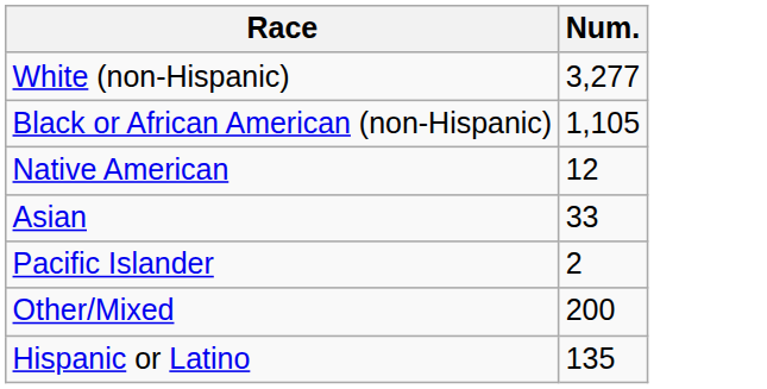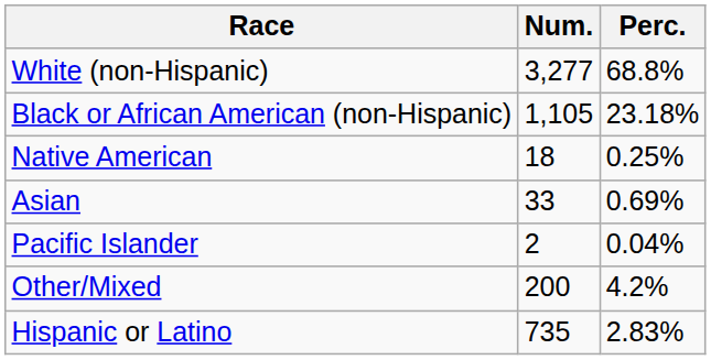 <table class="wikitable">
 <tr>
 <th>Race</th>
 <th>Num.</th>
+<th>Perc.</th>
 </tr>
 <tr>
 <td><a href='#'>White</a> (non-Hispanic)</td>
 <td>3,277</td>
+<td>68.8%</td>
 </tr>
 <tr>
 <td><a href='#'>Black or African American</a> (non-Hispanic)</td>
 <td>1,105</td>
+<td>23.18%</td>
 </tr>
 <tr>
 <td><a href='#'>Native American</a></td>
-<td>12</td>
+<td>18</td>
+<td>0.25%</td>
 </tr>
 <tr>
 <td><a href='#'>Asian</a></td>
 <td>33</td>
+<td>0.69%</td>
 </tr>
 <tr>
 <td><a href='#'>Pacific Islander</a></td>
 <td>2</td>
+<td>0.04%</td>
 </tr>
 <tr>
 <td><a href='#'>Other/Mixed</a></td>
 <td>200</td>
+<td>4.2%</td>
 </tr>
 <tr>
 <td><a href='#'>Hispanic</a> or <a href='#'>Latino</a></td>
-<td>135</td>
+<td>735</td>
+<td>2.83%</td>
 </tr>
 </table>
